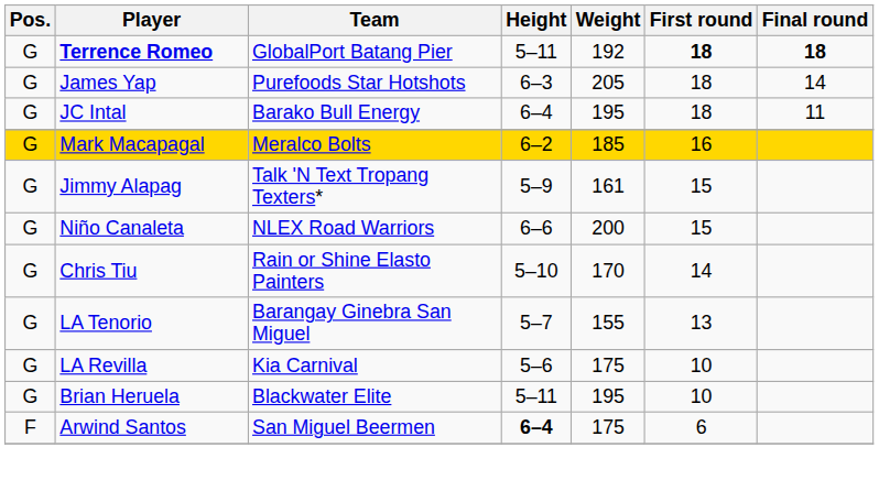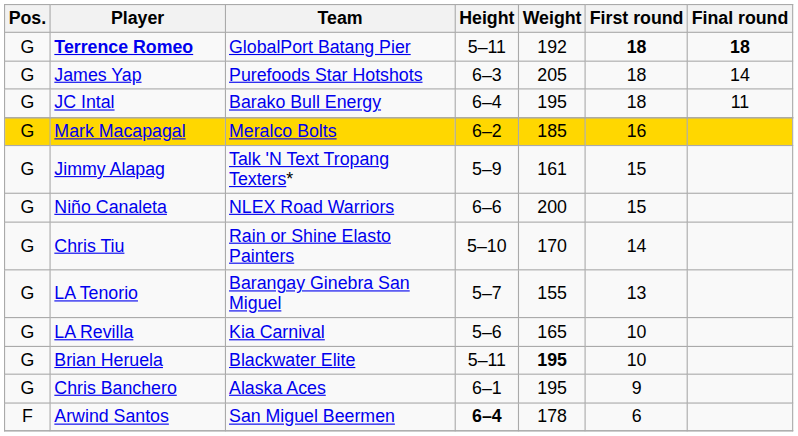 <table class="wikitable">
 <tr>
 <th>Pos.</th>
 <th style="width:150px;">Player</th>
 <th width=200px>Team</th>
 <th>Height</th>
 <th>Weight</th>
 <th>First round</th>
 <th>Final round</th>
 </tr>
 <tr>
 <td style="text-align:center">G</td>
 <td><strong><a href='#'>Terrence Romeo</a></strong></td>
 <td><a href='#'>GlobalPort Batang Pier</a></td>
 <td align=center>5–11</td>
 <td align=center>192</td>
 <td align=center><strong>18</strong></td>
 <td style="text-align:center;"><strong>18</strong></td>
 </tr>
 <tr>
 <td style="text-align:center">G</td>
 <td><a href='#'>James Yap</a></td>
 <td><a href='#'>Purefoods Star Hotshots</a></td>
 <td align=center>6–3</td>
 <td align=center>205</td>
 <td align=center>18</td>
 <td style="text-align:center;">14</td>
 </tr>
 <tr>
 <td style="text-align:center">G</td>
 <td><a href='#'>JC Intal</a></td>
 <td><a href='#'>Barako Bull Energy</a></td>
 <td align=center>6–4</td>
 <td align=center>195</td>
 <td align=center>18</td>
 <td style="text-align:center;">11</td>
 </tr>
 <tr>
 </tr>
 <tr bgcolor=#FFD700>
 <td style="text-align:center">G</td>
 <td><a href='#'>Mark Macapagal</a></td>
 <td><a href='#'>Meralco Bolts</a></td>
 <td align=center>6–2</td>
 <td align=center>185</td>
 <td align=center>16</td>
 <td style="text-align:center;"></td>
 </tr>
 <tr>
 <td style="text-align:center">G</td>
 <td><a href='#'>Jimmy Alapag</a></td>
 <td><a href='#'>Talk 'N Text Tropang Texters</a>*</td>
 <td align=center>5–9</td>
 <td align=center>161</td>
 <td align=center>15</td>
 <td style="text-align:center;"></td>
 </tr>
 <tr>
 <td style="text-align:center">G</td>
 <td><a href='#'>Niño Canaleta</a></td>
 <td><a href='#'>NLEX Road Warriors</a></td>
 <td align=center>6–6</td>
 <td align=center>200</td>
 <td align=center>15</td>
 <td style="text-align:center;"></td>
 </tr>
 <tr>
 <td style="text-align:center">G</td>
 <td><a href='#'>Chris Tiu</a></td>
 <td><a href='#'>Rain or Shine Elasto Painters</a></td>
 <td align=center>5–10</td>
 <td align=center>170</td>
 <td align=center>14</td>
 <td style="text-align:center;"></td>
 </tr>
 <tr>
 <td style="text-align:center">G</td>
 <td><a href='#'>LA Tenorio</a></td>
 <td><a href='#'>Barangay Ginebra San Miguel</a></td>
 <td align=center>5–7</td>
 <td align=center>155</td>
 <td align=center>13</td>
 <td style="text-align:center;"></td>
 </tr>
 <tr>
 <td style="text-align:center">G</td>
 <td><a href='#'>LA Revilla</a></td>
 <td><a href='#'>Kia Carnival</a></td>
 <td align=center>5–6</td>
-<td align=center>175</td>
+<td align=center>165</td>
 <td align=center>10</td>
 <td style="text-align:center;"></td>
 </tr>
 <tr>
 <td style="text-align:center">G</td>
 <td><a href='#'>Brian Heruela</a></td>
 <td><a href='#'>Blackwater Elite</a></td>
 <td align=center>5–11</td>
+<td align=center><strong>195</strong></td>
+<td align=center>10</td>
+<td style="text-align:center;"></td>
+</tr>
+<tr>
+<td style="text-align:center">G</td>
+<td><a href='#'>Chris Banchero</a></td>
+<td><a href='#'>Alaska Aces</a></td>
+<td align=center>6–1</td>
 <td align=center>195</td>
-<td align=center>10</td>
+<td align=center>9</td>
 <td style="text-align:center;"></td>
 </tr>
 <tr>
 <td style="text-align:center">F</td>
 <td><a href='#'>Arwind Santos</a></td>
 <td><a href='#'>San Miguel Beermen</a></td>
 <td align=center><strong>6–4</strong></td>
-<td align=center>175</td>
+<td align=center>178</td>
 <td align=center>6</td>
 <td style="text-align:center;"></td>
 </tr>
 <tr>
 </tr>
 </table>
